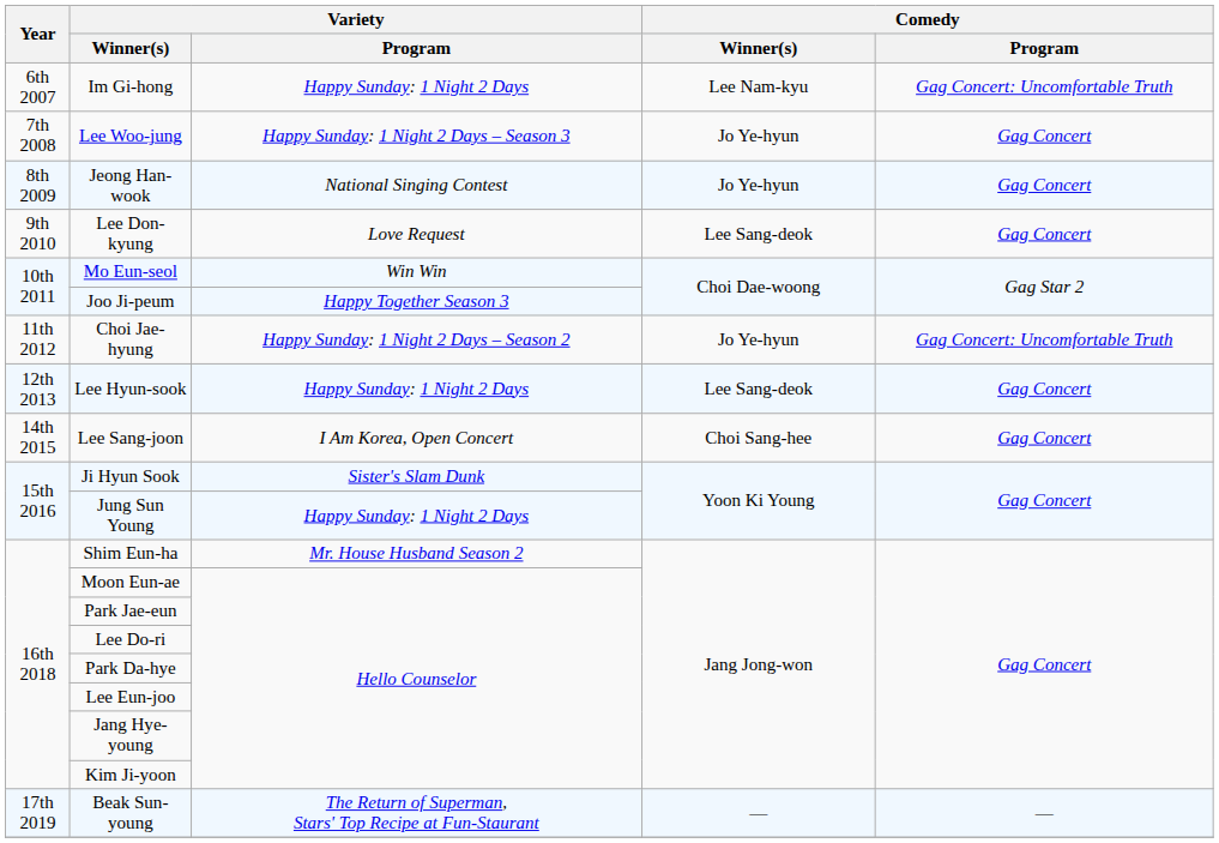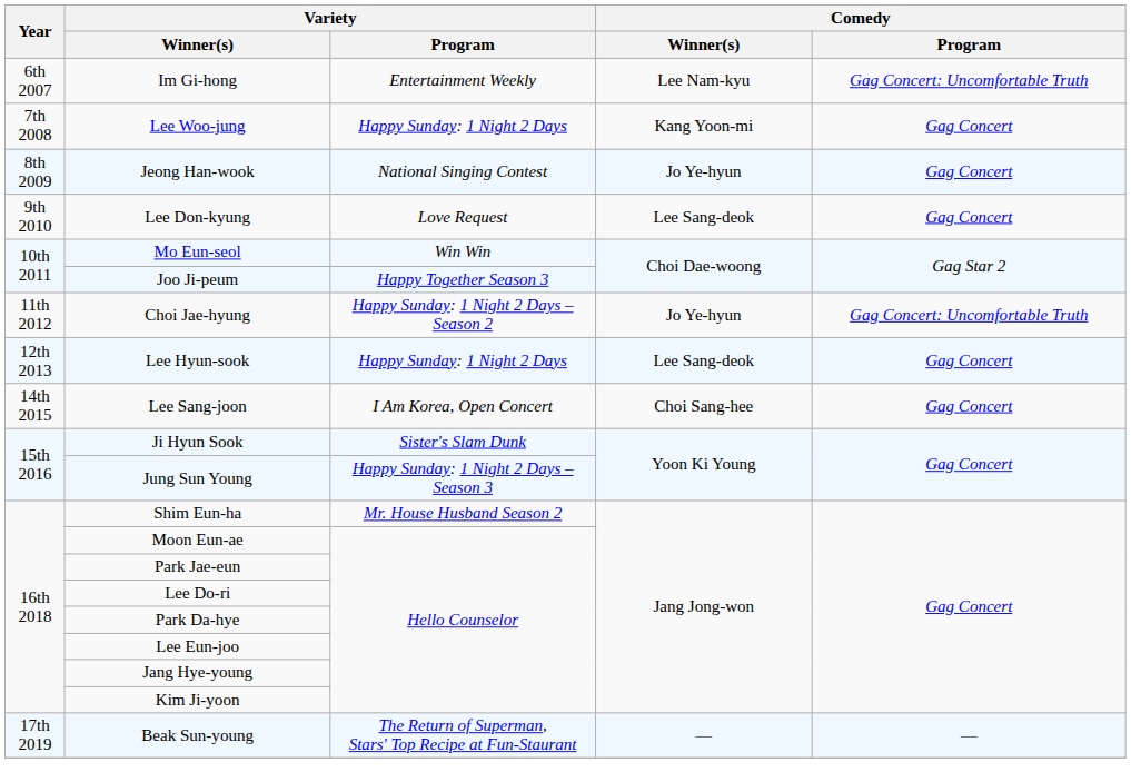 <table class="wikitable" style=text-align:center>
 <tr>
 <th rowspan=2 style="width:50px">Year</th>
 <th colspan=2 style="width:500px">Variety</th>
 <th colspan=2 style="width:500px">Comedy</th>
 </tr>
 <tr style="background:#F0F8FF">
 <th>Winner(s)</th>
 <th>Program</th>
 <th>Winner(s)</th>
 <th>Program</th>
 </tr>
 <tr>
 <td>6th<br> 2007</td>
 <td style="width:100px">Im Gi-hong</td>
-<td><em><a href='#'>Happy Sunday</a>: <a href='#'>1 Night 2 Days</a></em></td>
+<td style="width:100px"><em>Entertainment Weekly</em></td>
 <td style="width:200px">Lee Nam-kyu</td>
 <td><em><a href='#'>Gag Concert: Uncomfortable Truth</a></em></td>
 </tr>
 <tr>
 <td>7th<br> 2008</td>
 <td><a href='#'>Lee Woo-jung</a></td>
-<td><em><a href='#'>Happy Sunday</a>: <a href='#'>1 Night 2 Days – Season 3</a></em></td>
-<td>Jo Ye-hyun</td>
+<td><em><a href='#'>Happy Sunday</a>: <a href='#'>1 Night 2 Days</a></em></td>
+<td>Kang Yoon-mi</td>
 <td><em><a href='#'>Gag Concert</a></em></td>
 </tr>
 <tr style="background:#F0F8FF">
 <td>8th<br> 2009</td>
 <td>Jeong Han-wook</td>
 <td><em>National Singing Contest</em></td>
 <td>Jo Ye-hyun</td>
 <td><em><a href='#'>Gag Concert</a></em></td>
 </tr>
 <tr>
 <td>9th<br> 2010</td>
 <td>Lee Don-kyung</td>
 <td><em>Love Request</em></td>
 <td>Lee Sang-deok</td>
 <td><em><a href='#'>Gag Concert</a></em></td>
 </tr>
 <tr style="background:#F0F8FF">
 <td rowspan=2>10th<br> 2011</td>
 <td><a href='#'>Mo Eun-seol</a></td>
 <td><em>Win Win</em></td>
 <td rowspan=2>Choi Dae-woong</td>
 <td rowspan=2><em>Gag Star 2</em></td>
 </tr>
 <tr style="background:#F0F8FF">
 <td>Joo Ji-peum</td>
 <td><em><a href='#'>Happy Together Season 3</a></em></td>
 </tr>
 <tr>
 <td>11th<br> 2012</td>
 <td>Choi Jae-hyung</td>
 <td><em><a href='#'>Happy Sunday</a>: <a href='#'>1 Night 2 Days – Season 2</a></em></td>
 <td>Jo Ye-hyun</td>
 <td><em><a href='#'>Gag Concert: Uncomfortable Truth</a></em></td>
 </tr>
 <tr style="background:#F0F8FF">
 <td>12th<br> 2013</td>
 <td>Lee Hyun-sook</td>
 <td><em><a href='#'>Happy Sunday</a>: <a href='#'>1 Night 2 Days</a></em></td>
 <td>Lee Sang-deok</td>
 <td><em><a href='#'>Gag Concert</a></em></td>
 </tr>
 <tr>
 <td>14th<br> 2015</td>
 <td>Lee Sang-joon</td>
 <td><em>I Am Korea</em>, <em>Open Concert</em></td>
 <td>Choi Sang-hee</td>
 <td><em><a href='#'>Gag Concert</a></em></td>
 </tr>
 <tr style="background:#F0F8FF">
 <td rowspan=2>15th<br> 2016</td>
 <td>Ji Hyun Sook</td>
 <td><em><a href='#'>Sister's Slam Dunk</a></em></td>
 <td rowspan=2>Yoon Ki Young</td>
 <td rowspan=2><em><a href='#'>Gag Concert</a></em></td>
 </tr>
 <tr style="background:#F0F8FF">
 <td>Jung Sun Young</td>
-<td><em><a href='#'>Happy Sunday</a>: <a href='#'>1 Night 2 Days</a></em></td>
+<td><em><a href='#'>Happy Sunday</a>: <a href='#'>1 Night 2 Days – Season 3</a></em></td>
 </tr>
 <tr>
 <td rowspan="8">16th<br> 2018</td>
 <td>Shim Eun-ha</td>
 <td><a href='#'><em>Mr. House Husband Season 2</em></a></td>
 <td rowspan="8">Jang Jong-won</td>
 <td rowspan="8"><em><a href='#'>Gag Concert</a></em></td>
 </tr>
 <tr>
 <td>Moon Eun-ae</td>
 <td rowspan="7"><em><a href='#'>Hello Counselor</a></em></td>
 </tr>
 <tr>
 <td>Park Jae-eun</td>
 </tr>
 <tr>
 <td>Lee Do-ri</td>
 </tr>
 <tr>
 <td>Park Da-hye</td>
 </tr>
 <tr>
 <td>Lee Eun-joo</td>
 </tr>
 <tr>
 <td>Jang Hye-young</td>
 </tr>
 <tr ->
 <td>Kim Ji-yoon</td>
 </tr>
 <tr style="background:#F0F8FF">
 <td>17th<br> 2019</td>
 <td>Beak Sun-young</td>
 <td><em><a href='#'>The Return of Superman</a>,<br><a href='#'>Stars' Top Recipe at Fun-Staurant</a></em></td>
 <td>—</td>
 <td>—</td>
 </tr>
 <tr>
 </tr>
 </table>
